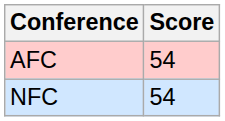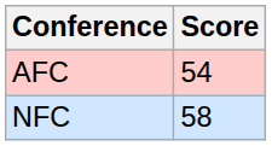 <table class="wikitable">
 <tr>
 <th>Conference</th>
 <th>Score</th>
 </tr>
 <tr>
 <td style="background:#FFCCCC">AFC</td>
 <td style="background:#FFCCCC">54</td>
 </tr>
 <tr>
 <td style="background:#D0E7FF">NFC</td>
-<td style="background:#D0E7FF">54</td>
+<td style="background:#D0E7FF">58</td>
 </tr>
 </table>
